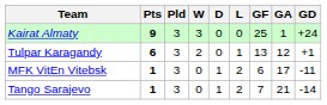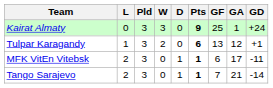 <table class="wikitable" style="text-align: center;">
 <tr>
 <th width="175">Team</th>
-<th width="20">Pts</th>
+<th width="20">L</th>
 <th width="20">Pld</th>
 <th width="20">W</th>
 <th width="20">D</th>
-<th width="20">L</th>
+<th width="20">Pts</th>
 <th width="20">GF</th>
 <th width="20">GA</th>
 <th width="20">GD</th>
 </tr>
 <tr bgcolor=#ccffcc>
 <td align="left"> <em><a href='#'>Kairat Almaty</a></em></td>
-<td><strong>9</strong></td>
+<td>0</td>
 <td>3</td>
 <td>3</td>
 <td>0</td>
-<td>0</td>
+<td><strong>9</strong></td>
 <td>25</td>
 <td>1</td>
 <td>+24</td>
 </tr>
 <tr bgcolor=ffffff>
 <td align="left"> <a href='#'>Tulpar Karagandy</a></td>
-<td><strong>6</strong></td>
+<td>1</td>
 <td>3</td>
 <td>2</td>
 <td>0</td>
-<td>1</td>
+<td><strong>6</strong></td>
 <td>13</td>
 <td>12</td>
 <td>+1</td>
 </tr>
 <tr bgcolor=ffffff>
 <td align="left"> <a href='#'>MFK VitEn Vitebsk</a></td>
-<td><strong>1</strong></td>
+<td>2</td>
 <td>3</td>
 <td>0</td>
 <td>1</td>
-<td>2</td>
+<td><strong>1</strong></td>
 <td>6</td>
 <td>17</td>
 <td>-11</td>
 </tr>
 <tr bgcolor=ffffff>
 <td align="left"> <a href='#'>Tango Sarajevo</a></td>
-<td><strong>1</strong></td>
+<td>2</td>
 <td>3</td>
 <td>0</td>
 <td>1</td>
-<td>2</td>
+<td><strong>1</strong></td>
 <td>7</td>
 <td>21</td>
 <td>-14</td>
 </tr>
 </table>
